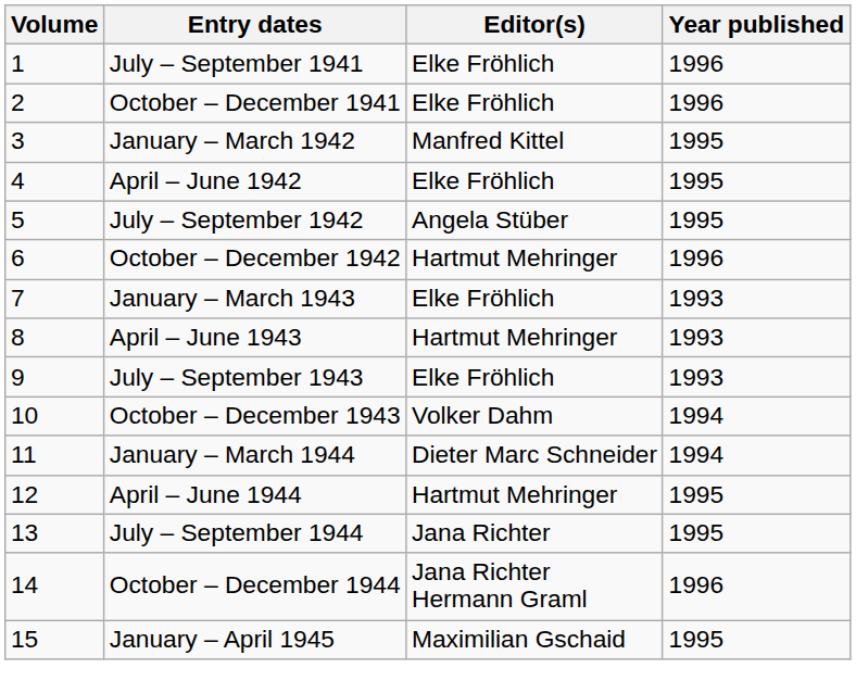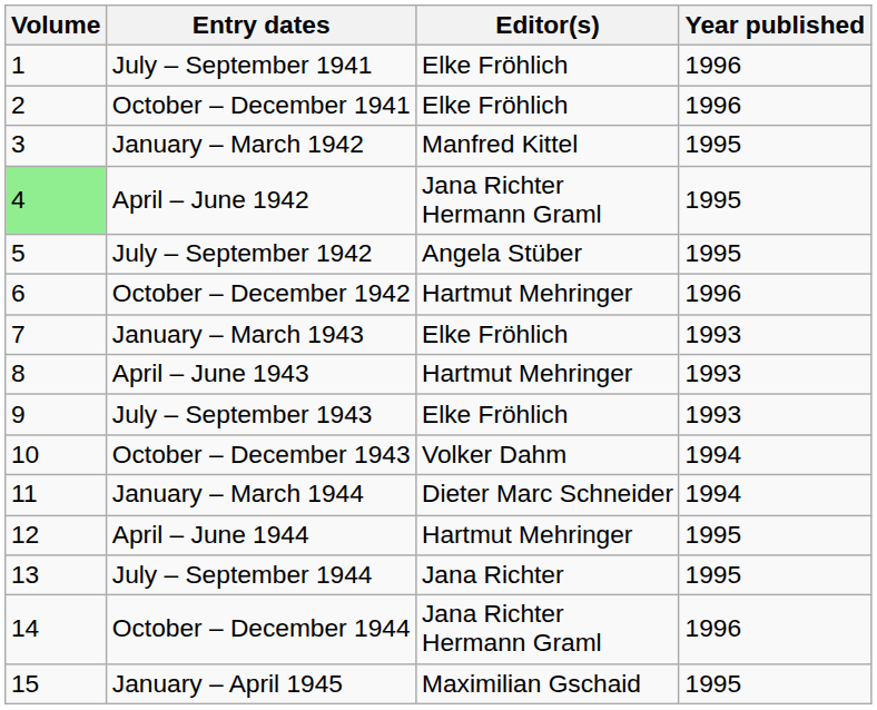 <table class="wikitable">
 <tr>
 <th>Volume</th>
 <th>Entry dates</th>
 <th>Editor(s)</th>
 <th>Year published</th>
 </tr>
 <tr>
 <td>1</td>
 <td>July – September 1941</td>
 <td>Elke Fröhlich</td>
 <td>1996</td>
 </tr>
 <tr>
 <td>2</td>
 <td>October – December 1941</td>
 <td>Elke Fröhlich</td>
 <td>1996</td>
 </tr>
 <tr>
 <td>3</td>
 <td>January – March 1942</td>
 <td>Manfred Kittel</td>
 <td>1995</td>
 </tr>
 <tr>
-<td>4</td>
+<td style="background: lightgreen;">4</td>
 <td>April – June 1942</td>
-<td>Elke Fröhlich</td>
+<td>Jana Richter <br> Hermann Graml</td>
 <td>1995</td>
 </tr>
 <tr>
 <td>5</td>
 <td>July – September 1942</td>
 <td>Angela Stüber</td>
 <td>1995</td>
 </tr>
 <tr>
 <td>6</td>
 <td>October – December 1942</td>
 <td>Hartmut Mehringer</td>
 <td>1996</td>
 </tr>
 <tr>
 <td>7</td>
 <td>January – March 1943</td>
 <td>Elke Fröhlich</td>
 <td>1993</td>
 </tr>
 <tr>
 <td>8</td>
 <td>April – June 1943</td>
 <td>Hartmut Mehringer</td>
 <td>1993</td>
 </tr>
 <tr>
 <td>9</td>
 <td>July – September 1943</td>
 <td>Elke Fröhlich</td>
 <td>1993</td>
 </tr>
 <tr>
 <td>10</td>
 <td>October – December 1943</td>
 <td>Volker Dahm</td>
 <td>1994</td>
 </tr>
 <tr>
 <td>11</td>
 <td>January – March 1944</td>
 <td>Dieter Marc Schneider</td>
 <td>1994</td>
 </tr>
 <tr>
 <td>12</td>
 <td>April – June 1944</td>
 <td>Hartmut Mehringer</td>
 <td>1995</td>
 </tr>
 <tr>
 <td>13</td>
 <td>July – September 1944</td>
 <td>Jana Richter</td>
 <td>1995</td>
 </tr>
 <tr>
 <td>14</td>
 <td>October – December 1944</td>
 <td>Jana Richter <br> Hermann Graml</td>
 <td>1996</td>
 </tr>
 <tr>
 <td>15</td>
 <td>January – April 1945</td>
 <td>Maximilian Gschaid</td>
 <td>1995</td>
 </tr>
 </table>
